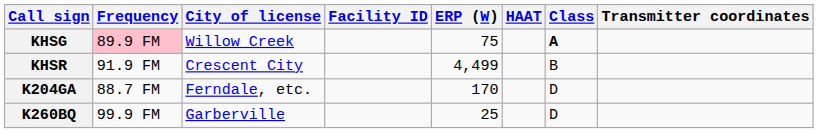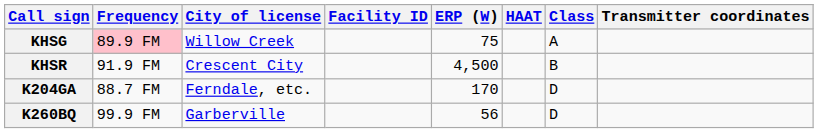 <table class="wikitable sortable">
 <tr>
 <th scope="col"><a href='#'>Call sign</a></th>
 <th scope="col" data-sort-type="number"><a href='#'>Frequency</a></th>
 <th scope="col"><a href='#'>City of license</a></th>
 <th scope="col" data-sort-type="number"><a href='#'>Facility ID</a></th>
 <th scope="col" data-sort-type="number"><a href='#'>ERP</a> (<a href='#'>W</a>)</th>
 <th scope="col" data-sort-type="number"><a href='#'>HAAT</a></th>
 <th scope="col"><a href='#'>Class</a></th>
 <th scope = "col" class="unsortable">Transmitter coordinates</th>
 </tr>
 <tr>
 <th scope="row">KHSG</th>
 <td style="background: pink;">89.9 FM</td>
 <td><a href='#'>Willow Creek</a></td>
 <td style="text-align:right;"></td>
 <td style="text-align:right;">75</td>
 <td style="text-align:right;"></td>
-<td><strong>A</strong></td>
+<td>A</td>
 <td></td>
 </tr>
 <tr>
 <th scope="row">KHSR</th>
 <td>91.9 FM</td>
 <td><a href='#'>Crescent City</a></td>
 <td style="text-align:right;"></td>
-<td style="text-align:right;">4,499</td>
+<td style="text-align:right;">4,500</td>
 <td style="text-align:right;"></td>
 <td>B</td>
 <td></td>
 </tr>
 <tr>
 <th scope="row">K204GA</th>
 <td>88.7 FM</td>
 <td><a href='#'>Ferndale</a>, etc.</td>
 <td style="text-align:right;"></td>
 <td style="text-align:right;">170</td>
 <td></td>
 <td>D</td>
 <td></td>
 </tr>
 <tr>
 <th scope="row">K260BQ</th>
 <td>99.9 FM</td>
 <td><a href='#'>Garberville</a></td>
 <td style="text-align:right;"></td>
-<td style="text-align:right;">25</td>
+<td style="text-align:right;">56</td>
 <td></td>
 <td>D</td>
 <td></td>
 </tr>
 </table>
